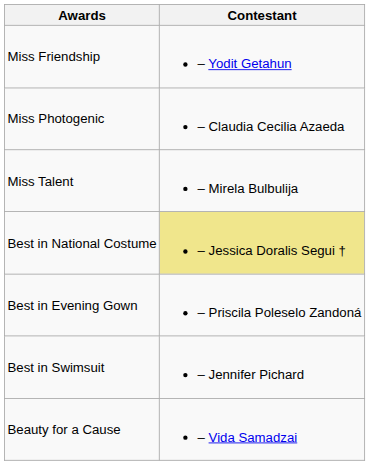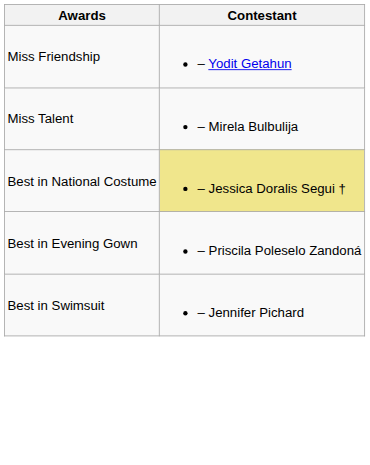 <table class="wikitable sortable" style="font-size:95%;">
 <tr>
 <th>Awards</th>
 <th>Contestant</th>
 </tr>
 <tr>
 <td>Miss Friendship</td>
 <td><br><ul><li><strong></strong> – <a href='#'>Yodit Getahun</a></li></ul></td>
-</tr>
-<tr>
-<td>Miss Photogenic</td>
-<td><br><ul><li><strong></strong> – Claudia Cecilia Azaeda</li></ul></td>
 </tr>
 <tr>
 <td>Miss Talent</td>
 <td><br><ul><li><strong></strong> – Mirela Bulbulija</li></ul></td>
 </tr>
 <tr>
 <td>Best in National Costume</td>
 <td style="background: khaki;"><br><ul><li><strong></strong> – Jessica Doralis Segui †</li></ul></td>
 </tr>
 <tr>
 <td>Best in Evening Gown</td>
 <td><br><ul><li><strong></strong> – Priscila Poleselo Zandoná</li></ul></td>
 </tr>
 <tr>
 <td>Best in Swimsuit</td>
 <td><br><ul><li><strong></strong> – Jennifer Pichard</li></ul></td>
 </tr>
-<tr>
-<td>Beauty for a Cause</td>
-<td><br><ul><li><strong></strong> – <a href='#'>Vida Samadzai</a></li></ul></td>
-</tr>
 </table>
